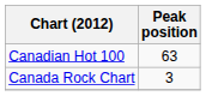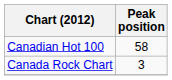 <table class="wikitable sortable">
 <tr>
 <th>Chart (2012)</th>
 <th>Peak<br>position</th>
 </tr>
 <tr>
 <td><a href='#'>Canadian Hot 100</a></td>
-<td align="center">63</td>
+<td align="center">58</td>
 </tr>
 <tr>
 <td><a href='#'>Canada Rock Chart</a></td>
 <td align="center">3</td>
 </tr>
 <tr>
 </tr>
 </table>
